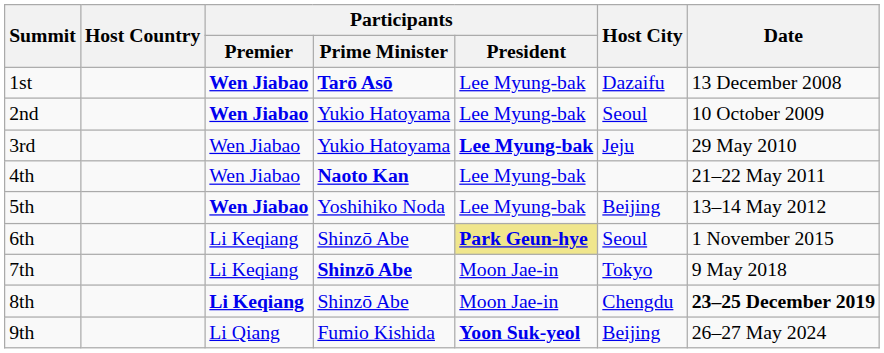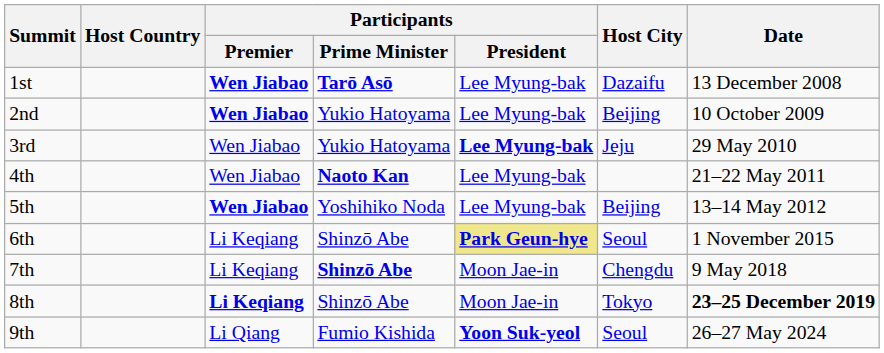 <table class="wikitable">
 <tr>
 <th rowspan=2>Summit</th>
 <th rowspan=2>Host Country</th>
 <th colspan=3>Participants</th>
 <th rowspan=2>Host City</th>
 <th rowspan=2>Date</th>
 </tr>
 <tr>
 <th> Premier</th>
 <th> Prime Minister</th>
 <th> President</th>
 </tr>
 <tr>
 <td>1st</td>
 <td></td>
 <td><strong><a href='#'>Wen Jiabao</a></strong></td>
 <td><strong><a href='#'>Tarō Asō</a></strong></td>
 <td><a href='#'>Lee Myung-bak</a></td>
 <td><a href='#'>Dazaifu</a></td>
 <td>13 December 2008</td>
 </tr>
 <tr>
 <td>2nd</td>
 <td></td>
 <td><strong><a href='#'>Wen Jiabao</a></strong></td>
 <td><a href='#'>Yukio Hatoyama</a></td>
 <td><a href='#'>Lee Myung-bak</a></td>
-<td><a href='#'>Seoul</a></td>
+<td><a href='#'>Beijing</a></td>
 <td>10 October 2009</td>
 </tr>
 <tr>
 <td>3rd</td>
 <td></td>
 <td><a href='#'>Wen Jiabao</a></td>
 <td><a href='#'>Yukio Hatoyama</a></td>
 <td><strong><a href='#'>Lee Myung-bak</a></strong></td>
 <td><a href='#'>Jeju</a></td>
 <td>29 May 2010</td>
 </tr>
 <tr>
 <td>4th</td>
 <td></td>
 <td><a href='#'>Wen Jiabao</a></td>
 <td><strong><a href='#'>Naoto Kan</a></strong></td>
 <td><a href='#'>Lee Myung-bak</a></td>
 <td></td>
 <td>21–22 May 2011</td>
 </tr>
 <tr>
 <td>5th</td>
 <td></td>
 <td><strong><a href='#'>Wen Jiabao</a></strong></td>
 <td><a href='#'>Yoshihiko Noda</a></td>
 <td><a href='#'>Lee Myung-bak</a></td>
 <td><a href='#'>Beijing</a></td>
 <td>13–14 May 2012</td>
 </tr>
 <tr>
 <td>6th</td>
 <td></td>
 <td><a href='#'>Li Keqiang</a></td>
 <td><a href='#'>Shinzō Abe</a></td>
 <td style="background: khaki;"><strong><a href='#'>Park Geun-hye</a></strong></td>
 <td><a href='#'>Seoul</a></td>
 <td>1 November 2015</td>
 </tr>
 <tr>
 <td>7th</td>
 <td></td>
 <td><a href='#'>Li Keqiang</a></td>
 <td><strong><a href='#'>Shinzō Abe</a></strong></td>
 <td><a href='#'>Moon Jae-in</a></td>
-<td><a href='#'>Tokyo</a></td>
+<td><a href='#'>Chengdu</a></td>
 <td>9 May 2018</td>
 </tr>
 <tr>
 <td>8th</td>
 <td></td>
 <td><strong><a href='#'>Li Keqiang</a></strong></td>
 <td><a href='#'>Shinzō Abe</a></td>
 <td><a href='#'>Moon Jae-in</a></td>
-<td><a href='#'>Chengdu</a></td>
+<td><a href='#'>Tokyo</a></td>
 <td><strong>23–25 December 2019</strong></td>
 </tr>
 <tr>
 <td>9th</td>
 <td></td>
 <td><a href='#'>Li Qiang</a></td>
 <td><a href='#'>Fumio Kishida</a></td>
 <td><strong><a href='#'>Yoon Suk-yeol</a></strong></td>
-<td><a href='#'>Beijing</a></td>
+<td><a href='#'>Seoul</a></td>
 <td>26–27 May 2024</td>
 </tr>
 </table>
